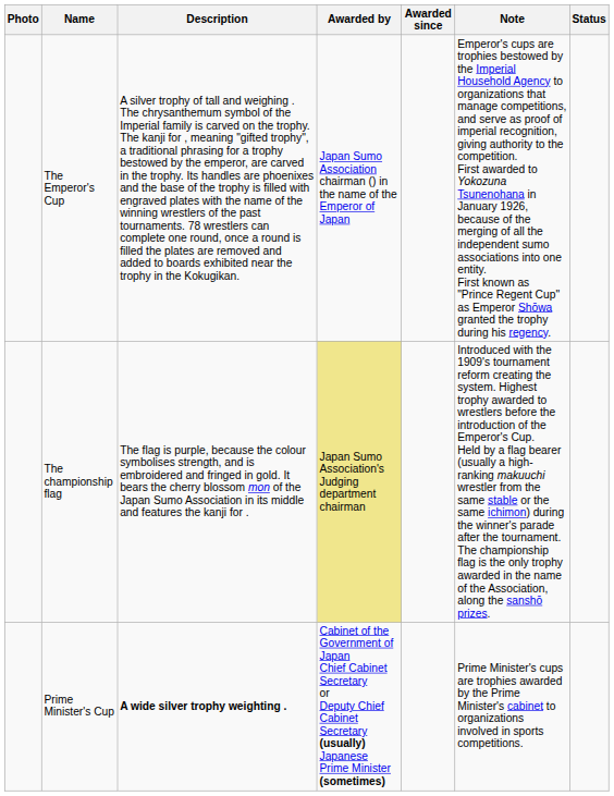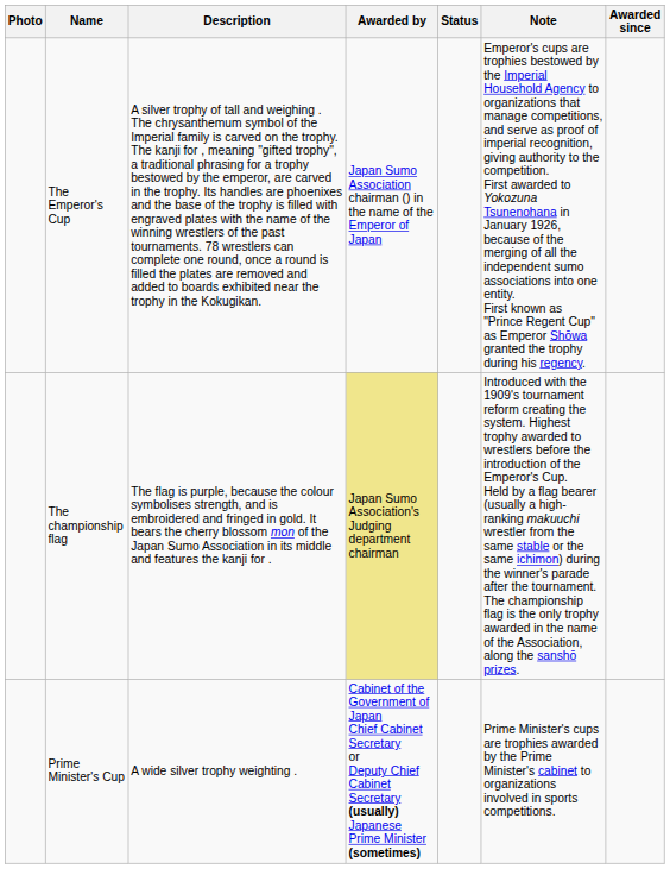 <table class="wikitable">
 <tr>
 <th>Photo</th>
 <th>Name</th>
 <th>Description</th>
 <th>Awarded by</th>
+<th>Status</th>
+<th>Note</th>
 <th>Awarded since</th>
-<th>Note</th>
-<th>Status</th>
 </tr>
 <tr>
 <td></td>
 <td>The Emperor's Cup<br></td>
 <td>A silver trophy of  tall and weighing . The chrysanthemum symbol of the Imperial family is carved on the trophy. The kanji for , meaning "gifted trophy", a traditional phrasing for a trophy bestowed by the emperor, are carved in the trophy. Its handles are phoenixes and the base of the trophy is filled with engraved plates with the name of the winning wrestlers of the past tournaments. 78 wrestlers can complete one round, once a round is filled the plates are removed and added to boards exhibited near the trophy in the Kokugikan.</td>
 <td><a href='#'>Japan Sumo Association</a> chairman () in the name of the <a href='#'>Emperor of Japan</a></td>
 <td></td>
 <td>Emperor's cups are trophies bestowed by the <a href='#'>Imperial Household Agency</a> to organizations that manage competitions, and serve as proof of imperial recognition, giving authority to the competition.<br> First awarded to <em>Yokozuna</em> <a href='#'>Tsunenohana</a> in January 1926, because of the merging of all the independent sumo associations into one entity.<br> First known as "Prince Regent Cup" as Emperor <a href='#'>Shōwa</a> granted the trophy during his <a href='#'>regency</a>.</td>
 <td></td>
 </tr>
 <tr>
 <td></td>
 <td>The championship flag<br></td>
 <td>The flag is purple, because the colour symbolises strength, and is embroidered and fringed in gold. It bears the cherry blossom <em><a href='#'>mon</a></em> of the Japan Sumo Association in its middle and features the kanji for .</td>
 <td style="background: khaki;">Japan Sumo Association's Judging department chairman</td>
 <td></td>
 <td>Introduced with the 1909's tournament reform creating the  system. Highest trophy awarded to wrestlers before the introduction of the Emperor's Cup.<br> Held by a flag bearer (usually a high-ranking <em>makuuchi</em> wrestler from the same <a href='#'>stable</a> or the same <a href='#'>ichimon</a>) during the winner's parade after the tournament.<br> The championship flag is the only trophy awarded in the name of the Association, along the <a href='#'>sanshō prizes</a>.</td>
 <td></td>
 </tr>
 <tr>
 <td></td>
 <td>Prime Minister's Cup<br></td>
-<td><strong>A wide silver trophy weighting .</strong></td>
+<td>A wide silver trophy weighting .</td>
 <td><a href='#'>Cabinet of the Government of Japan</a><br><a href='#'>Chief Cabinet Secretary</a><br>or<br><a href='#'>Deputy Chief Cabinet Secretary</a><br><strong>(usually)</strong><br><a href='#'>Japanese Prime Minister</a><br><strong>(sometimes)</strong></td>
 <td></td>
 <td>Prime Minister's cups are trophies awarded by the Prime Minister's <a href='#'>cabinet</a> to organizations involved in sports competitions.</td>
 <td></td>
 </tr>
 </table>
